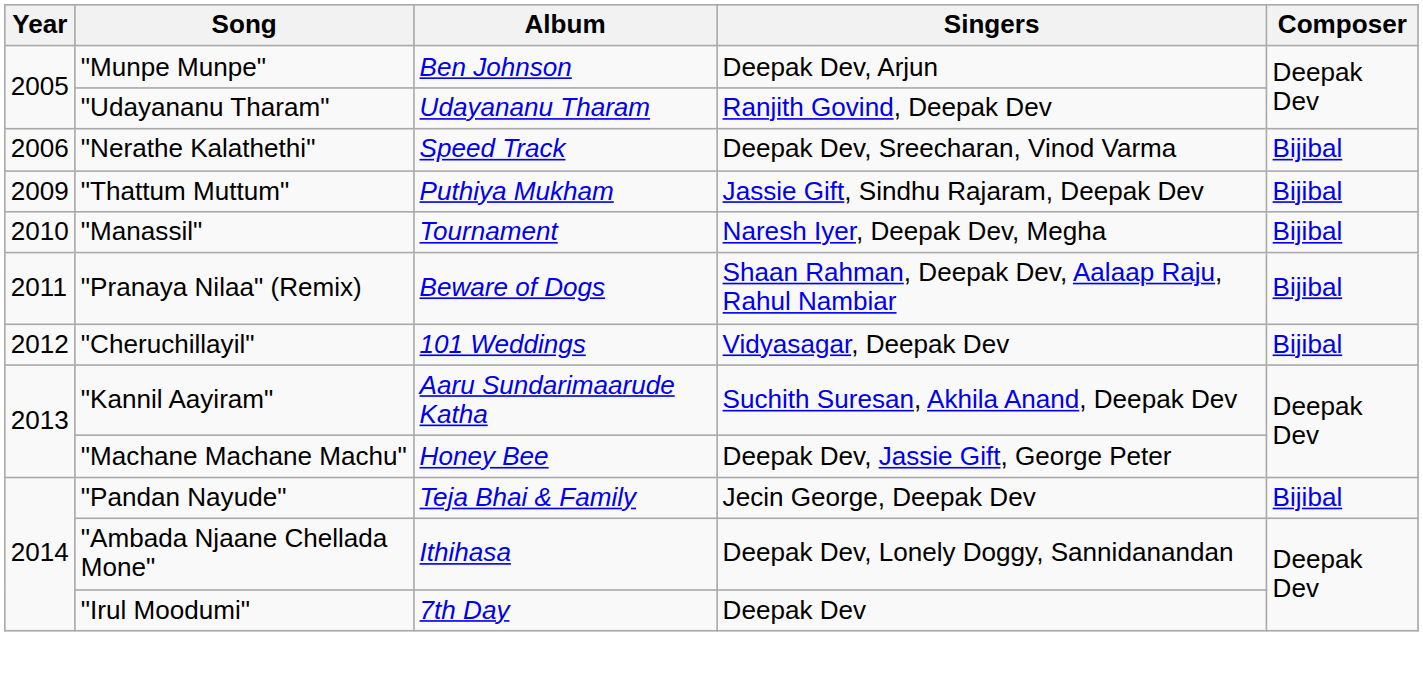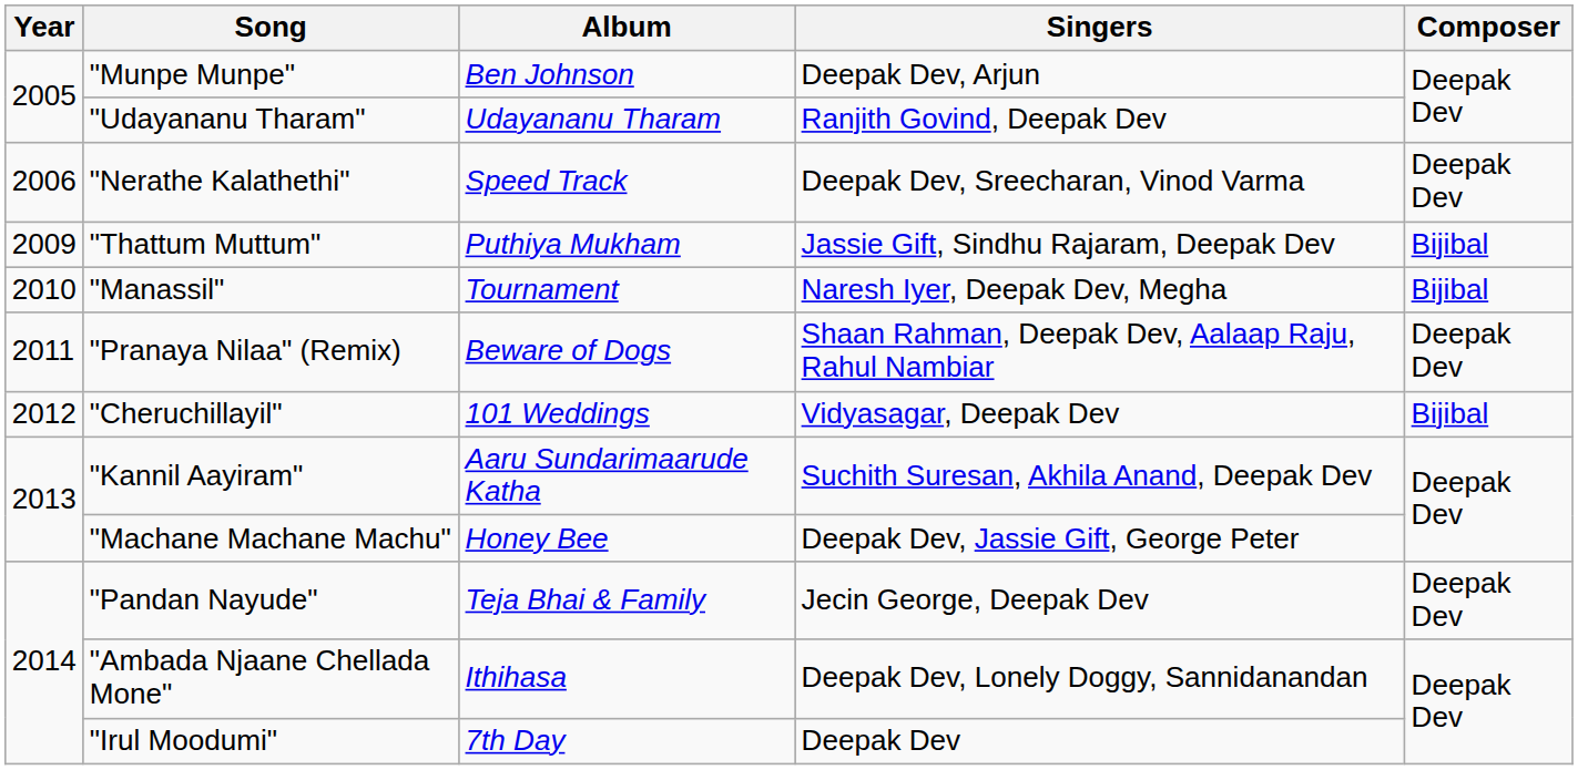 <table class="wikitable">
 <tr>
 <th>Year</th>
 <th>Song</th>
 <th>Album</th>
 <th>Singers</th>
 <th>Composer</th>
 </tr>
 <tr>
 <td rowspan="2">2005</td>
 <td>"Munpe Munpe"</td>
 <td><em><a href='#'>Ben Johnson</a></em></td>
 <td>Deepak Dev, Arjun</td>
 <td rowspan="2">Deepak Dev</td>
 </tr>
 <tr>
 <td>"Udayananu Tharam"</td>
 <td><em><a href='#'>Udayananu Tharam</a></em></td>
 <td><a href='#'>Ranjith Govind</a>, Deepak Dev</td>
 </tr>
 <tr>
 <td>2006</td>
 <td>"Nerathe Kalathethi"</td>
 <td><em><a href='#'>Speed Track</a></em></td>
 <td>Deepak Dev, Sreecharan, Vinod Varma</td>
-<td><a href='#'>Bijibal</a></td>
+<td>Deepak Dev</td>
 </tr>
 <tr>
 <td>2009</td>
 <td>"Thattum Muttum"</td>
 <td><em><a href='#'>Puthiya Mukham</a></em></td>
 <td><a href='#'>Jassie Gift</a>, Sindhu Rajaram, Deepak Dev</td>
 <td><a href='#'>Bijibal</a></td>
 </tr>
 <tr>
 <td>2010</td>
 <td>"Manassil"</td>
 <td><em><a href='#'>Tournament</a></em></td>
 <td><a href='#'>Naresh Iyer</a>, Deepak Dev, Megha</td>
 <td><a href='#'>Bijibal</a></td>
 </tr>
 <tr>
 <td>2011</td>
 <td>"Pranaya Nilaa" (Remix)</td>
 <td><em><a href='#'>Beware of Dogs</a></em></td>
 <td><a href='#'>Shaan Rahman</a>, Deepak Dev, <a href='#'>Aalaap Raju</a>, <a href='#'>Rahul Nambiar</a></td>
-<td><a href='#'>Bijibal</a></td>
+<td>Deepak Dev</td>
 </tr>
 <tr>
 <td>2012</td>
 <td>"Cheruchillayil"</td>
 <td><em><a href='#'>101 Weddings</a></em></td>
 <td><a href='#'>Vidyasagar</a>, Deepak Dev</td>
 <td><a href='#'>Bijibal</a></td>
 </tr>
 <tr>
 <td rowspan="2">2013</td>
 <td>"Kannil Aayiram"</td>
 <td><em><a href='#'>Aaru Sundarimaarude Katha</a></em></td>
 <td><a href='#'>Suchith Suresan</a>, <a href='#'>Akhila Anand</a>, Deepak Dev</td>
 <td rowspan="2">Deepak Dev</td>
 </tr>
 <tr>
 <td>"Machane Machane Machu"</td>
 <td><em><a href='#'>Honey Bee</a></em></td>
 <td>Deepak Dev, <a href='#'>Jassie Gift</a>, George Peter</td>
 </tr>
 <tr>
 <td rowspan="4">2014</td>
 <td>"Pandan Nayude"</td>
 <td><em><a href='#'>Teja Bhai & Family</a></em></td>
 <td>Jecin George, Deepak Dev</td>
-<td><a href='#'>Bijibal</a></td>
+<td>Deepak Dev</td>
 </tr>
 <tr>
 <td>"Ambada Njaane Chellada Mone"</td>
 <td><em><a href='#'>Ithihasa</a></em></td>
 <td>Deepak Dev, Lonely Doggy, Sannidanandan</td>
 <td rowspan="2">Deepak Dev</td>
 </tr>
 <tr>
 <td>"Irul Moodumi"</td>
 <td><em><a href='#'>7th Day</a></em></td>
 <td>Deepak Dev</td>
 </tr>
 </table>
